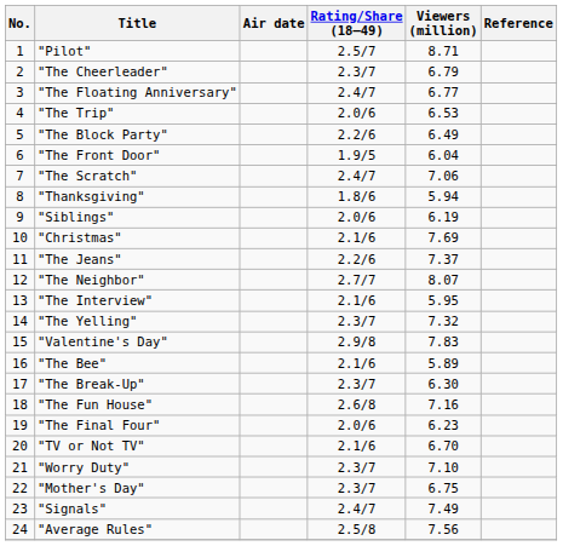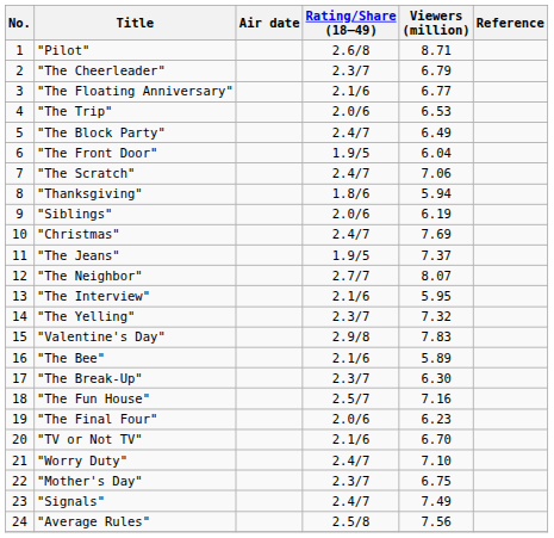 <table class="wikitable">
 <tr>
 <th>No.</th>
 <th>Title</th>
 <th>Air date</th>
 <th><a href='#'>Rating/Share</a><br>(18–49)</th>
 <th>Viewers<br>(million)</th>
 <th>Reference</th>
 </tr>
 <tr>
 <td style="text-align:center">1</td>
 <td>"Pilot"</td>
 <td></td>
-<td style="text-align:center">2.5/7</td>
+<td style="text-align:center">2.6/8</td>
 <td style="text-align:center">8.71</td>
 <td style="text-align:center"></td>
 </tr>
 <tr>
 <td style="text-align:center">2</td>
 <td>"The Cheerleader"</td>
 <td></td>
 <td style="text-align:center">2.3/7</td>
 <td style="text-align:center">6.79</td>
 <td style="text-align:center"></td>
 </tr>
 <tr>
 <td style="text-align:center">3</td>
 <td>"The Floating Anniversary"</td>
 <td></td>
-<td style="text-align:center">2.4/7</td>
+<td style="text-align:center">2.1/6</td>
 <td style="text-align:center">6.77</td>
 <td style="text-align:center"></td>
 </tr>
 <tr>
 <td style="text-align:center">4</td>
 <td>"The Trip"</td>
 <td></td>
 <td style="text-align:center">2.0/6</td>
 <td style="text-align:center">6.53</td>
 <td style="text-align:center"></td>
 </tr>
 <tr>
 <td style="text-align:center">5</td>
 <td>"The Block Party"</td>
 <td></td>
-<td style="text-align:center">2.2/6</td>
+<td style="text-align:center">2.4/7</td>
 <td style="text-align:center">6.49</td>
 <td style="text-align:center"></td>
 </tr>
 <tr>
 <td style="text-align:center">6</td>
 <td>"The Front Door"</td>
 <td></td>
 <td style="text-align:center">1.9/5</td>
 <td style="text-align:center">6.04</td>
 <td style="text-align:center"></td>
 </tr>
 <tr>
 <td style="text-align:center">7</td>
 <td>"The Scratch"</td>
 <td></td>
 <td style="text-align:center">2.4/7</td>
 <td style="text-align:center">7.06</td>
 <td style="text-align:center"></td>
 </tr>
 <tr>
 <td style="text-align:center">8</td>
 <td>"Thanksgiving"</td>
 <td></td>
 <td style="text-align:center">1.8/6</td>
 <td style="text-align:center">5.94</td>
 <td style="text-align:center"></td>
 </tr>
 <tr>
 <td style="text-align:center">9</td>
 <td>"Siblings"</td>
 <td></td>
 <td style="text-align:center">2.0/6</td>
 <td style="text-align:center">6.19</td>
 <td style="text-align:center"></td>
 </tr>
 <tr>
 <td style="text-align:center">10</td>
 <td>"Christmas"</td>
 <td></td>
-<td style="text-align:center">2.1/6</td>
+<td style="text-align:center">2.4/7</td>
 <td style="text-align:center">7.69</td>
 <td style="text-align:center"></td>
 </tr>
 <tr>
 <td style="text-align:center">11</td>
 <td>"The Jeans"</td>
 <td></td>
-<td style="text-align:center">2.2/6</td>
+<td style="text-align:center">1.9/5</td>
 <td style="text-align:center">7.37</td>
 <td style="text-align:center"></td>
 </tr>
 <tr>
 <td style="text-align:center">12</td>
 <td>"The Neighbor"</td>
 <td></td>
 <td style="text-align:center">2.7/7</td>
 <td style="text-align:center">8.07</td>
 <td style="text-align:center"></td>
 </tr>
 <tr>
 <td style="text-align:center">13</td>
 <td>"The Interview"</td>
 <td></td>
 <td style="text-align:center">2.1/6</td>
 <td style="text-align:center">5.95</td>
 <td style="text-align:center"></td>
 </tr>
 <tr>
 <td style="text-align:center">14</td>
 <td>"The Yelling"</td>
 <td></td>
 <td style="text-align:center">2.3/7</td>
 <td style="text-align:center">7.32</td>
 <td style="text-align:center"></td>
 </tr>
 <tr>
 <td style="text-align:center">15</td>
 <td>"Valentine's Day"</td>
 <td></td>
 <td style="text-align:center">2.9/8</td>
 <td style="text-align:center">7.83</td>
 <td style="text-align:center"></td>
 </tr>
 <tr>
 <td style="text-align:center">16</td>
 <td>"The Bee"</td>
 <td></td>
 <td style="text-align:center">2.1/6</td>
 <td style="text-align:center">5.89</td>
 <td style="text-align:center"></td>
 </tr>
 <tr>
 <td style="text-align:center">17</td>
 <td>"The Break-Up"</td>
 <td></td>
 <td style="text-align:center">2.3/7</td>
 <td style="text-align:center">6.30</td>
 <td style="text-align:center"></td>
 </tr>
 <tr>
 <td style="text-align:center">18</td>
 <td>"The Fun House"</td>
 <td></td>
-<td style="text-align:center">2.6/8</td>
+<td style="text-align:center">2.5/7</td>
 <td style="text-align:center">7.16</td>
 <td style="text-align:center"></td>
 </tr>
 <tr>
 <td style="text-align:center">19</td>
 <td>"The Final Four"</td>
 <td></td>
 <td style="text-align:center">2.0/6</td>
 <td style="text-align:center">6.23</td>
 <td style="text-align:center"></td>
 </tr>
 <tr>
 <td style="text-align:center">20</td>
 <td>"TV or Not TV"</td>
 <td></td>
 <td style="text-align:center">2.1/6</td>
 <td style="text-align:center">6.70</td>
 <td style="text-align:center"></td>
 </tr>
 <tr>
 <td style="text-align:center">21</td>
 <td>"Worry Duty"</td>
 <td></td>
-<td style="text-align:center">2.3/7</td>
+<td style="text-align:center">2.4/7</td>
 <td style="text-align:center">7.10</td>
 <td style="text-align:center"></td>
 </tr>
 <tr>
 <td style="text-align:center">22</td>
 <td>"Mother's Day"</td>
 <td></td>
 <td style="text-align:center">2.3/7</td>
 <td style="text-align:center">6.75</td>
 <td style="text-align:center"></td>
 </tr>
 <tr>
 <td style="text-align:center">23</td>
 <td>"Signals"</td>
 <td></td>
 <td style="text-align:center">2.4/7</td>
 <td style="text-align:center">7.49</td>
 <td style="text-align:center"></td>
 </tr>
 <tr>
 <td style="text-align:center">24</td>
 <td>"Average Rules"</td>
 <td></td>
 <td style="text-align:center">2.5/8</td>
 <td style="text-align:center">7.56</td>
 <td style="text-align:center"></td>
 </tr>
 <tr>
 </tr>
 </table>
